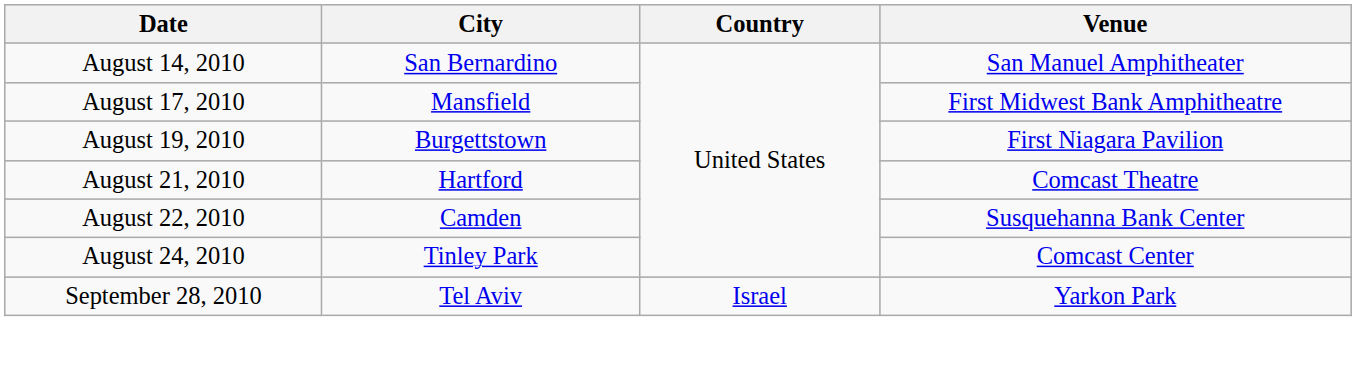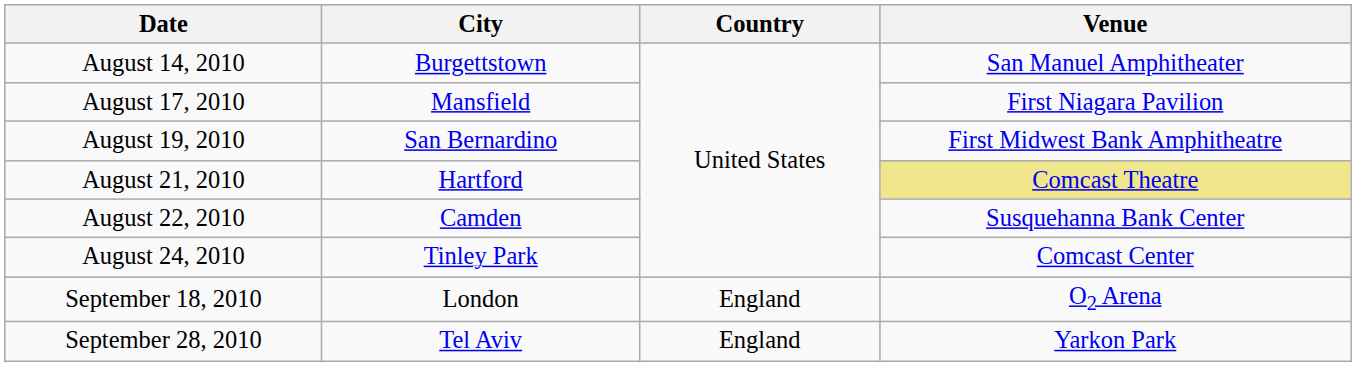 <table class="wikitable" style="text-align:center;">
 <tr>
 <th style="width:200px;">Date</th>
 <th style="width:200px;">City</th>
 <th style="width:150px;">Country</th>
 <th style="width:300px;">Venue</th>
 </tr>
 <tr>
 <td>August 14, 2010</td>
-<td><a href='#'>San Bernardino</a></td>
+<td><a href='#'>Burgettstown</a></td>
 <td rowspan="6">United States</td>
 <td><a href='#'>San Manuel Amphitheater</a></td>
 </tr>
 <tr>
 <td>August 17, 2010</td>
 <td><a href='#'>Mansfield</a></td>
-<td><a href='#'>First Midwest Bank Amphitheatre</a></td>
+<td><a href='#'>First Niagara Pavilion</a></td>
 </tr>
 <tr>
 <td>August 19, 2010</td>
-<td><a href='#'>Burgettstown</a></td>
-<td><a href='#'>First Niagara Pavilion</a></td>
+<td><a href='#'>San Bernardino</a></td>
+<td><a href='#'>First Midwest Bank Amphitheatre</a></td>
 </tr>
 <tr>
 <td>August 21, 2010</td>
 <td><a href='#'>Hartford</a></td>
-<td><a href='#'>Comcast Theatre</a></td>
+<td style="background: khaki;"><a href='#'>Comcast Theatre</a></td>
 </tr>
 <tr>
 <td>August 22, 2010</td>
 <td><a href='#'>Camden</a></td>
 <td><a href='#'>Susquehanna Bank Center</a></td>
 </tr>
 <tr>
 <td>August 24, 2010</td>
 <td><a href='#'>Tinley Park</a></td>
 <td><a href='#'>Comcast Center</a></td>
 </tr>
 <tr>
+<td>September 18, 2010</td>
+<td>London</td>
+<td>England</td>
+<td><a href='#'>O<sub>2</sub> Arena</a></td>
+</tr>
+<tr>
 <td>September 28, 2010</td>
 <td><a href='#'>Tel Aviv</a></td>
-<td><a href='#'>Israel</a></td>
+<td>England</td>
 <td><a href='#'>Yarkon Park</a></td>
 </tr>
 </table>
